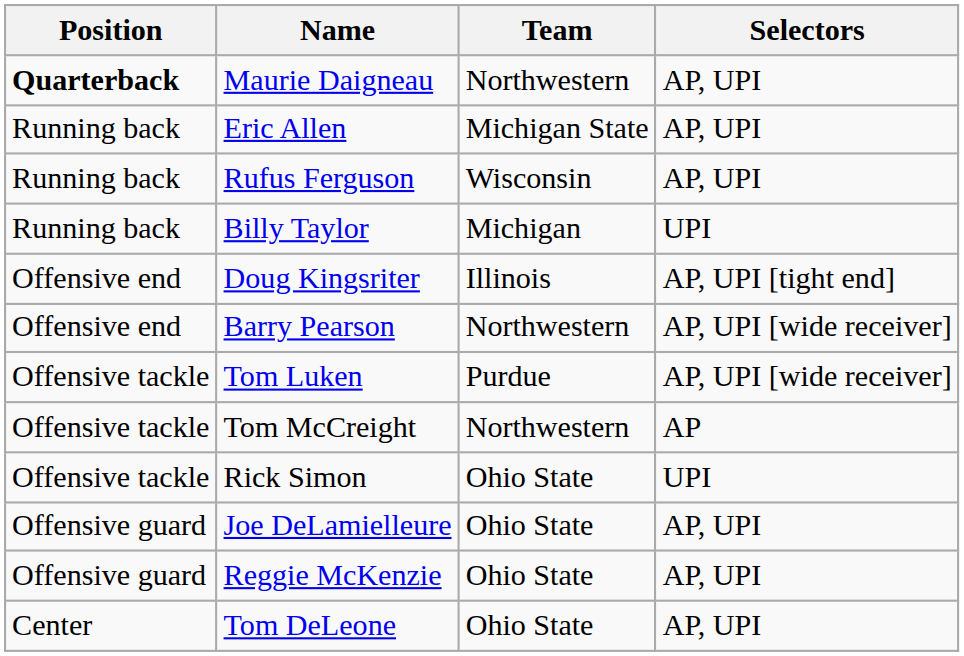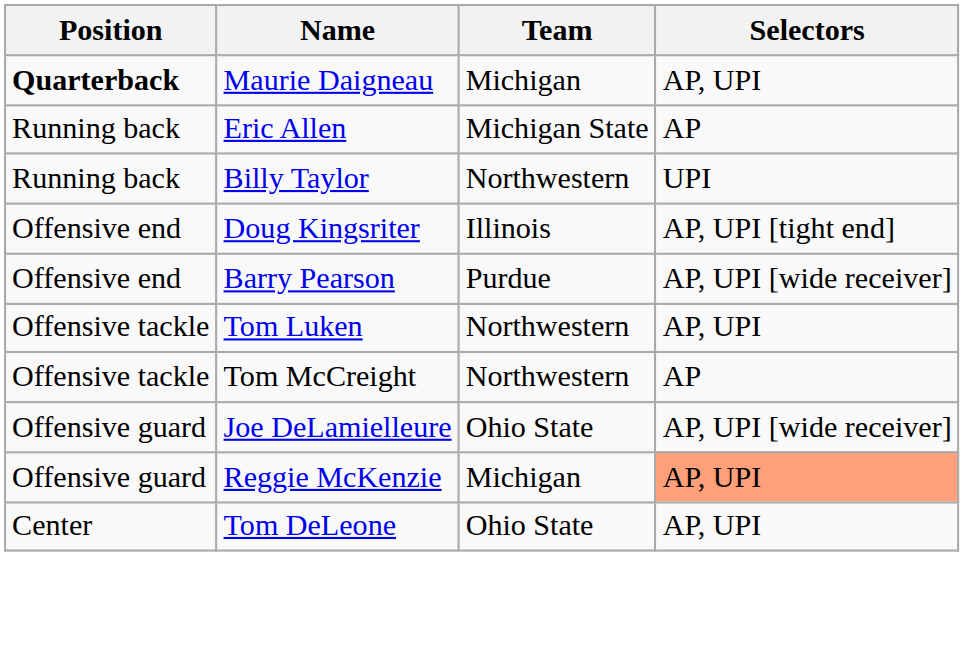 <table class="wikitable" style="font-size: 90%">
 <tr>
 <th>Position</th>
 <th>Name</th>
 <th>Team</th>
 <th>Selectors</th>
 </tr>
 <tr>
 <td><strong>Quarterback</strong></td>
 <td><a href='#'>Maurie Daigneau</a></td>
-<td>Northwestern</td>
+<td>Michigan</td>
 <td>AP, UPI</td>
 </tr>
 <tr>
 <td>Running back</td>
 <td><a href='#'>Eric Allen</a></td>
 <td>Michigan State</td>
-<td>AP, UPI</td>
-</tr>
-<tr>
-<td>Running back</td>
-<td><a href='#'>Rufus Ferguson</a></td>
-<td>Wisconsin</td>
-<td>AP, UPI</td>
+<td>AP</td>
 </tr>
 <tr>
 <td>Running back</td>
 <td><a href='#'>Billy Taylor</a></td>
-<td>Michigan</td>
+<td>Northwestern</td>
 <td>UPI</td>
 </tr>
 <tr>
 <td>Offensive end</td>
 <td><a href='#'>Doug Kingsriter</a></td>
 <td>Illinois</td>
 <td>AP, UPI [tight end]</td>
 </tr>
 <tr>
 <td>Offensive end</td>
 <td><a href='#'>Barry Pearson</a></td>
-<td>Northwestern</td>
+<td>Purdue</td>
 <td>AP, UPI [wide receiver]</td>
 </tr>
 <tr>
 <td>Offensive tackle</td>
 <td><a href='#'>Tom Luken</a></td>
-<td>Purdue</td>
-<td>AP, UPI [wide receiver]</td>
+<td>Northwestern</td>
+<td>AP, UPI</td>
 </tr>
 <tr>
 <td>Offensive tackle</td>
 <td>Tom McCreight</td>
 <td>Northwestern</td>
 <td>AP</td>
 </tr>
 <tr>
-<td>Offensive tackle</td>
-<td>Rick Simon</td>
-<td>Ohio State</td>
-<td>UPI</td>
-</tr>
-<tr>
 <td>Offensive guard</td>
 <td><a href='#'>Joe DeLamielleure</a></td>
 <td>Ohio State</td>
-<td>AP, UPI</td>
+<td>AP, UPI [wide receiver]</td>
 </tr>
 <tr>
 <td>Offensive guard</td>
 <td><a href='#'>Reggie McKenzie</a></td>
-<td>Ohio State</td>
-<td>AP, UPI</td>
+<td>Michigan</td>
+<td style="background: lightsalmon;">AP, UPI</td>
 </tr>
 <tr>
 <td>Center</td>
 <td><a href='#'>Tom DeLeone</a></td>
 <td>Ohio State</td>
 <td>AP, UPI</td>
 </tr>
 </table>
